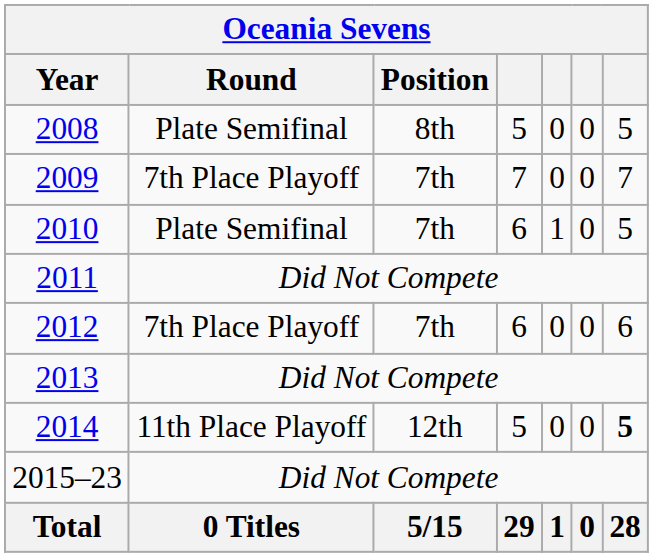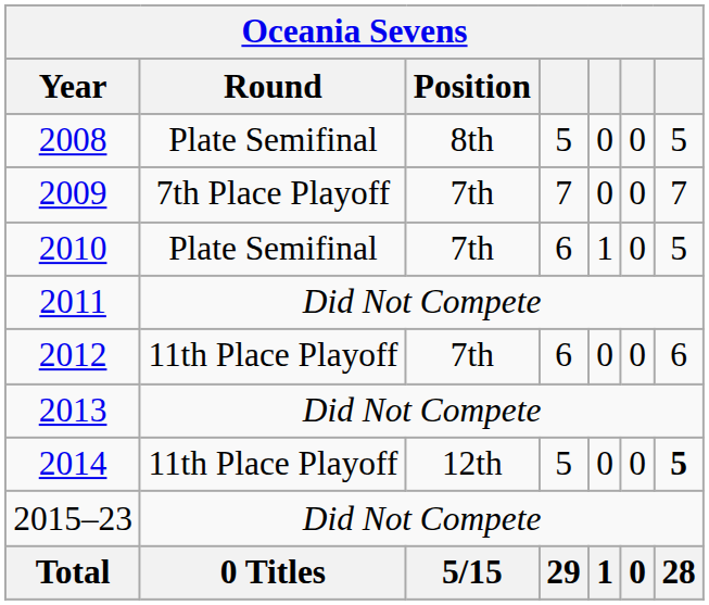 <table class="wikitable" style="text-align: center;">
 <tr>
 <th colspan="7"><a href='#'>Oceania Sevens</a></th>
 </tr>
 <tr>
 <th>Year</th>
 <th>Round</th>
 <th>Position</th>
 <th></th>
 <th></th>
 <th></th>
 <th></th>
 </tr>
 <tr>
 <td> <a href='#'>2008</a></td>
 <td>Plate Semifinal</td>
 <td>8th</td>
 <td>5</td>
 <td>0</td>
 <td>0</td>
 <td>5</td>
 </tr>
 <tr>
 <td> <a href='#'>2009</a></td>
 <td>7th Place Playoff</td>
 <td>7th</td>
 <td>7</td>
 <td>0</td>
 <td>0</td>
 <td>7</td>
 </tr>
 <tr>
 <td> <a href='#'>2010</a></td>
 <td>Plate Semifinal</td>
 <td>7th</td>
 <td>6</td>
 <td>1</td>
 <td>0</td>
 <td>5</td>
 </tr>
 <tr>
 <td> <a href='#'>2011</a></td>
 <td colspan="6"><em>Did Not Compete</em></td>
 </tr>
 <tr>
 <td> <a href='#'>2012</a></td>
-<td>7th Place Playoff</td>
+<td>11th Place Playoff</td>
 <td>7th</td>
 <td>6</td>
 <td>0</td>
 <td>0</td>
 <td>6</td>
 </tr>
 <tr>
 <td> <a href='#'>2013</a></td>
 <td colspan="6"><em>Did Not Compete</em></td>
 </tr>
 <tr>
 <td> <a href='#'>2014</a></td>
 <td>11th Place Playoff</td>
 <td>12th</td>
 <td>5</td>
 <td>0</td>
 <td>0</td>
 <td><strong>5</strong></td>
 </tr>
 <tr>
 <td>2015–23</td>
 <td colspan="6"><em>Did Not Compete</em></td>
 </tr>
 <tr>
 <th>Total</th>
 <th>0 Titles</th>
 <th>5/15</th>
 <th>29</th>
 <th>1</th>
 <th>0</th>
 <th>28</th>
 </tr>
 </table>
